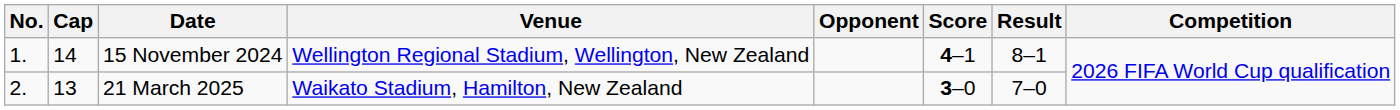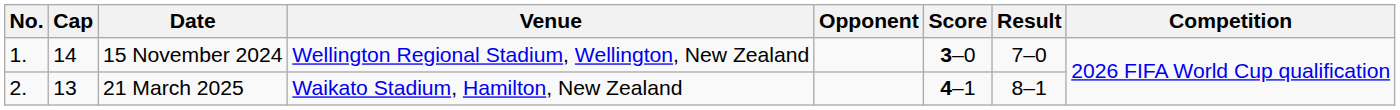 <table class="wikitable">
 <tr>
 <th>No.</th>
 <th>Cap</th>
 <th>Date</th>
 <th>Venue</th>
 <th>Opponent</th>
 <th>Score</th>
 <th>Result</th>
 <th>Competition</th>
 </tr>
 <tr>
 <td>1.</td>
 <td>14</td>
 <td>15 November 2024</td>
 <td><a href='#'>Wellington Regional Stadium</a>, <a href='#'>Wellington</a>, New Zealand</td>
 <td></td>
-<td align=center><strong>4</strong>–1</td>
-<td align=center>8–1</td>
+<td align=center><strong>3</strong>–0</td>
+<td align=center>7–0</td>
 <td rowspan="2"><a href='#'>2026 FIFA World Cup qualification</a></td>
 </tr>
 <tr>
 <td>2.</td>
 <td>13</td>
 <td>21 March 2025</td>
 <td><a href='#'>Waikato Stadium</a>, <a href='#'>Hamilton</a>, New Zealand</td>
 <td></td>
-<td align=center><strong>3</strong>–0</td>
-<td align=center>7–0</td>
+<td align=center><strong>4</strong>–1</td>
+<td align=center>8–1</td>
 </tr>
 </table>
